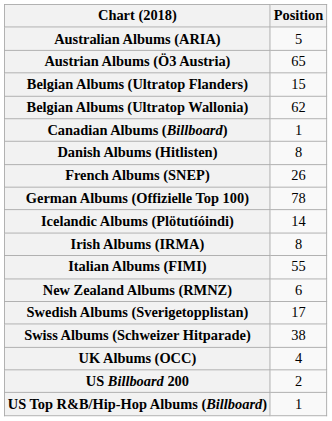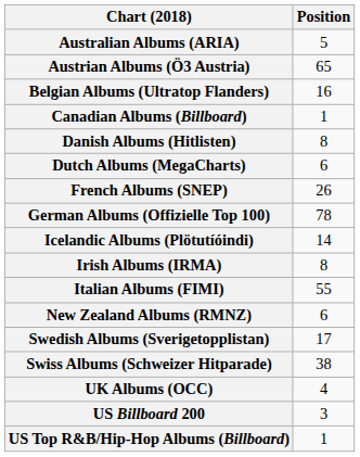 <table class="wikitable sortable plainrowheaders" style="text-align:center">
 <tr>
 <th scope="col">Chart (2018)</th>
 <th scope="col">Position</th>
 </tr>
 <tr>
 <th scope="row">Australian Albums (ARIA)</th>
 <td>5</td>
 </tr>
 <tr>
 <th scope="row">Austrian Albums (Ö3 Austria)</th>
 <td>65</td>
 </tr>
 <tr>
 <th scope="row">Belgian Albums (Ultratop Flanders)</th>
-<td>15</td>
-</tr>
-<tr>
-<th scope="row">Belgian Albums (Ultratop Wallonia)</th>
-<td>62</td>
+<td>16</td>
 </tr>
 <tr>
 <th scope="row">Canadian Albums (<em>Billboard</em>)</th>
 <td>1</td>
 </tr>
 <tr>
 <th scope="row">Danish Albums (Hitlisten)</th>
 <td>8</td>
+</tr>
+<tr>
+<th scope="row">Dutch Albums (MegaCharts)</th>
+<td>6</td>
 </tr>
 <tr>
 <th scope="row">French Albums (SNEP)</th>
 <td>26</td>
 </tr>
 <tr>
 <th scope="row">German Albums (Offizielle Top 100)</th>
 <td>78</td>
 </tr>
 <tr>
 <th scope="row">Icelandic Albums (Plötutíóindi)</th>
 <td>14</td>
 </tr>
 <tr>
 <th scope="row">Irish Albums (IRMA)</th>
 <td>8</td>
 </tr>
 <tr>
 <th scope="row">Italian Albums (FIMI)</th>
 <td>55</td>
 </tr>
 <tr>
 <th scope="row">New Zealand Albums (RMNZ)</th>
 <td>6</td>
 </tr>
 <tr>
 <th scope="row">Swedish Albums (Sverigetopplistan)</th>
 <td>17</td>
 </tr>
 <tr>
 <th scope="row">Swiss Albums (Schweizer Hitparade)</th>
 <td>38</td>
 </tr>
 <tr>
 <th scope="row">UK Albums (OCC)</th>
 <td>4</td>
 </tr>
 <tr>
 <th scope="row">US <em>Billboard</em> 200</th>
-<td>2</td>
+<td>3</td>
 </tr>
 <tr>
 <th scope="row">US Top R&B/Hip-Hop Albums (<em>Billboard</em>)</th>
 <td>1</td>
 </tr>
 </table>
